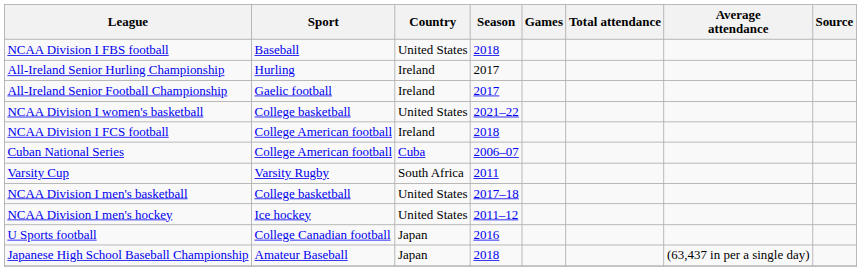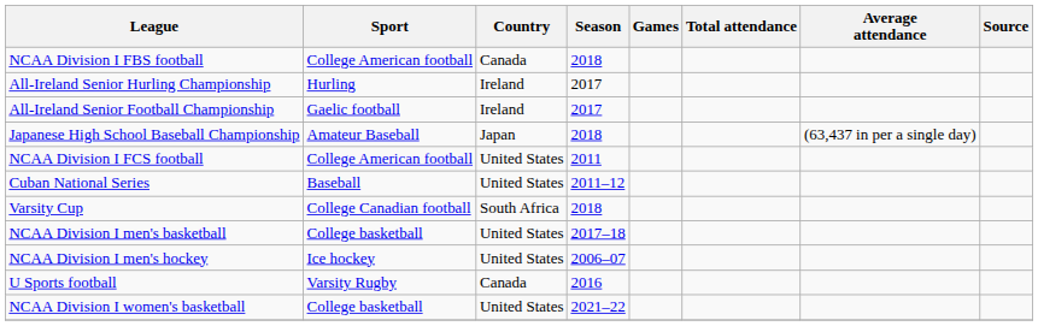 <table class="wikitable sortable">
 <tr>
 <th>League</th>
 <th>Sport</th>
 <th>Country</th>
 <th>Season</th>
 <th data-sort-type="number">Games</th>
 <th data-sort-type="number">Total attendance</th>
 <th data-sort-type="number">Average <br> attendance</th>
 <th>Source</th>
 </tr>
 <tr>
 <td><a href='#'>NCAA Division I FBS football</a></td>
-<td><a href='#'>Baseball</a></td>
-<td>United States</td>
+<td><a href='#'>College American football</a></td>
+<td>Canada</td>
 <td><a href='#'>2018</a></td>
 <td></td>
 <td></td>
 <td></td>
 <td></td>
 </tr>
 <tr>
 <td><a href='#'>All-Ireland Senior Hurling Championship</a></td>
 <td><a href='#'>Hurling</a></td>
 <td>Ireland</td>
 <td>2017</td>
 <td></td>
 <td></td>
 <td></td>
 <td></td>
 </tr>
 <tr>
 <td><a href='#'>All-Ireland Senior Football Championship</a></td>
 <td><a href='#'>Gaelic football</a></td>
 <td>Ireland</td>
 <td><a href='#'>2017</a></td>
 <td></td>
 <td></td>
 <td></td>
 <td></td>
 </tr>
 <tr>
-<td><a href='#'>NCAA Division I women's basketball</a></td>
-<td><a href='#'>College basketball</a></td>
-<td>United States</td>
-<td><a href='#'>2021–22</a></td>
+<td><a href='#'>Japanese High School Baseball Championship</a></td>
+<td><a href='#'>Amateur Baseball</a></td>
+<td>Japan</td>
+<td><a href='#'>2018</a></td>
 <td></td>
 <td></td>
-<td></td>
+<td> (63,437 in per a single day)</td>
 <td></td>
 </tr>
 <tr>
 <td><a href='#'>NCAA Division I FCS football</a></td>
 <td><a href='#'>College American football</a></td>
-<td>Ireland</td>
-<td><a href='#'>2018</a></td>
+<td>United States</td>
+<td><a href='#'>2011</a></td>
 <td></td>
 <td></td>
 <td></td>
 <td></td>
 </tr>
 <tr>
 <td><a href='#'>Cuban National Series</a></td>
-<td><a href='#'>College American football</a></td>
-<td><a href='#'>Cuba</a></td>
-<td><a href='#'>2006–07</a></td>
+<td><a href='#'>Baseball</a></td>
+<td>United States</td>
+<td><a href='#'>2011–12</a></td>
 <td></td>
 <td></td>
 <td></td>
 <td></td>
 </tr>
 <tr>
 <td><a href='#'>Varsity Cup</a></td>
-<td><a href='#'>Varsity Rugby</a></td>
+<td><a href='#'>College Canadian football</a></td>
 <td>South Africa</td>
-<td><a href='#'>2011</a></td>
+<td><a href='#'>2018</a></td>
 <td></td>
 <td></td>
 <td></td>
 <td></td>
 </tr>
 <tr>
 <td><a href='#'>NCAA Division I men's basketball</a></td>
 <td><a href='#'>College basketball</a></td>
 <td>United States</td>
 <td><a href='#'>2017–18</a></td>
 <td></td>
 <td></td>
 <td></td>
 <td></td>
 </tr>
 <tr>
 <td><a href='#'>NCAA Division I men's hockey</a></td>
 <td><a href='#'>Ice hockey</a></td>
 <td>United States</td>
-<td><a href='#'>2011–12</a></td>
+<td><a href='#'>2006–07</a></td>
 <td></td>
 <td></td>
 <td></td>
 <td></td>
 </tr>
 <tr>
 <td><a href='#'>U Sports football</a></td>
-<td><a href='#'>College Canadian football</a></td>
-<td>Japan</td>
+<td><a href='#'>Varsity Rugby</a></td>
+<td>Canada</td>
 <td><a href='#'>2016</a></td>
 <td></td>
 <td></td>
 <td></td>
 <td></td>
 </tr>
 <tr>
-<td><a href='#'>Japanese High School Baseball Championship</a></td>
-<td><a href='#'>Amateur Baseball</a></td>
-<td>Japan</td>
-<td><a href='#'>2018</a></td>
+<td><a href='#'>NCAA Division I women's basketball</a></td>
+<td><a href='#'>College basketball</a></td>
+<td>United States</td>
+<td><a href='#'>2021–22</a></td>
 <td></td>
 <td></td>
-<td> (63,437 in per a single day)</td>
+<td></td>
 <td></td>
 </tr>
 <tr>
 </tr>
 </table>
